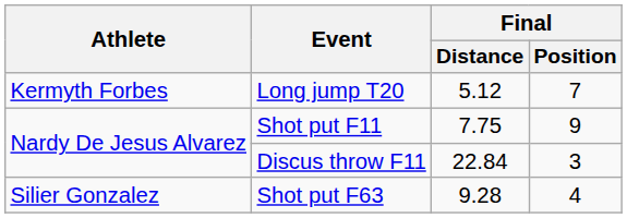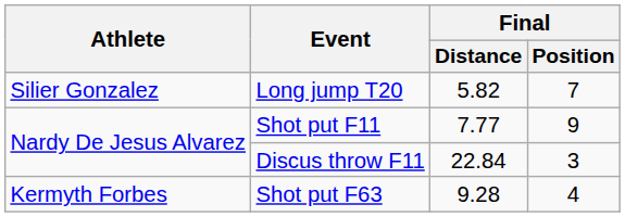 <table class=wikitable style="font-size:90%">
 <tr>
 <th rowspan="2">Athlete</th>
 <th rowspan="2">Event</th>
 <th colspan="2">Final</th>
 </tr>
 <tr style="font-size:95%">
 <th>Distance</th>
 <th>Position</th>
 </tr>
 <tr align=center>
-<td align=left><a href='#'>Kermyth Forbes</a></td>
+<td align=left><a href='#'>Silier Gonzalez</a></td>
 <td align=left><a href='#'>Long jump T20</a></td>
-<td>5.12</td>
+<td>5.82</td>
 <td>7</td>
 </tr>
 <tr align=center>
 <td align=left rowspan=2><a href='#'>Nardy De Jesus Alvarez</a></td>
 <td align=left><a href='#'>Shot put F11</a></td>
-<td>7.75</td>
+<td>7.77</td>
 <td>9</td>
 </tr>
 <tr align=center>
 <td align=left><a href='#'>Discus throw F11</a></td>
 <td>22.84</td>
 <td>3</td>
 </tr>
 <tr align=center>
-<td align=left><a href='#'>Silier Gonzalez</a></td>
+<td align=left><a href='#'>Kermyth Forbes</a></td>
 <td align=left><a href='#'>Shot put F63</a></td>
 <td>9.28</td>
 <td>4</td>
 </tr>
 </table>
